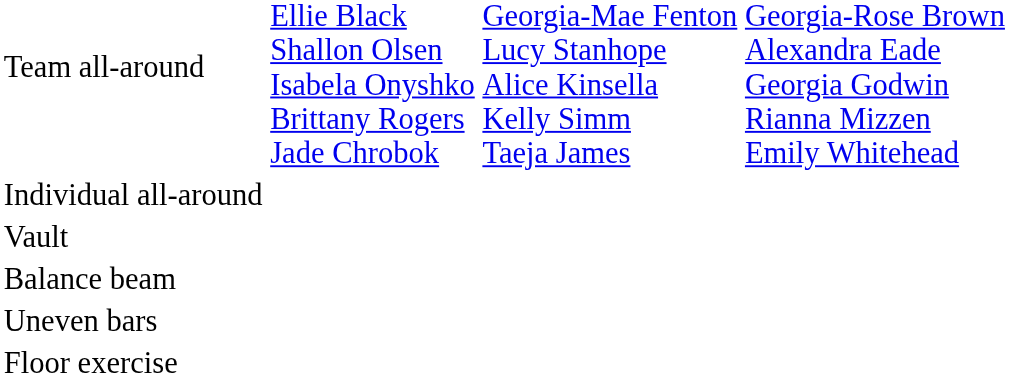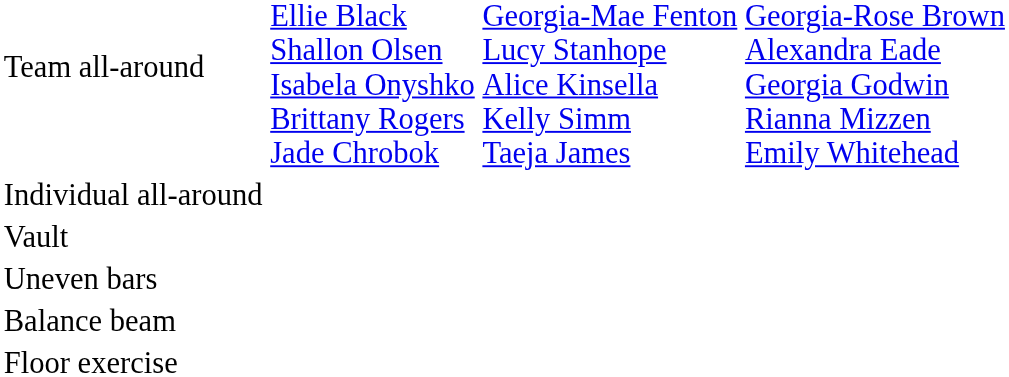 <table>
 <tr>
 <td>Team all-around<br></td>
 <td><br><a href='#'>Ellie Black</a><br><a href='#'>Shallon Olsen</a><br><a href='#'>Isabela Onyshko</a><br><a href='#'>Brittany Rogers</a><br><a href='#'>Jade Chrobok</a></td>
 <td><br><a href='#'>Georgia-Mae Fenton</a><br><a href='#'>Lucy Stanhope</a><br><a href='#'>Alice Kinsella</a><br><a href='#'>Kelly Simm</a><br><a href='#'>Taeja James</a></td>
 <td><br><a href='#'>Georgia-Rose Brown</a><br><a href='#'>Alexandra Eade</a><br><a href='#'>Georgia Godwin</a><br><a href='#'>Rianna Mizzen</a><br><a href='#'>Emily Whitehead</a></td>
 </tr>
 <tr>
 <td>Individual all-around<br></td>
 <td></td>
 <td></td>
 <td></td>
 </tr>
 <tr>
 <td>Vault<br></td>
 <td></td>
 <td></td>
 <td></td>
 </tr>
 <tr>
-<td>Balance beam<br></td>
+<td>Uneven bars<br></td>
 <td></td>
 <td></td>
 <td></td>
 </tr>
 <tr>
-<td>Uneven bars<br></td>
+<td>Balance beam<br></td>
 <td></td>
 <td></td>
 <td></td>
 </tr>
 <tr>
 <td>Floor exercise<br></td>
 <td></td>
 <td></td>
 <td></td>
 </tr>
 </table>
